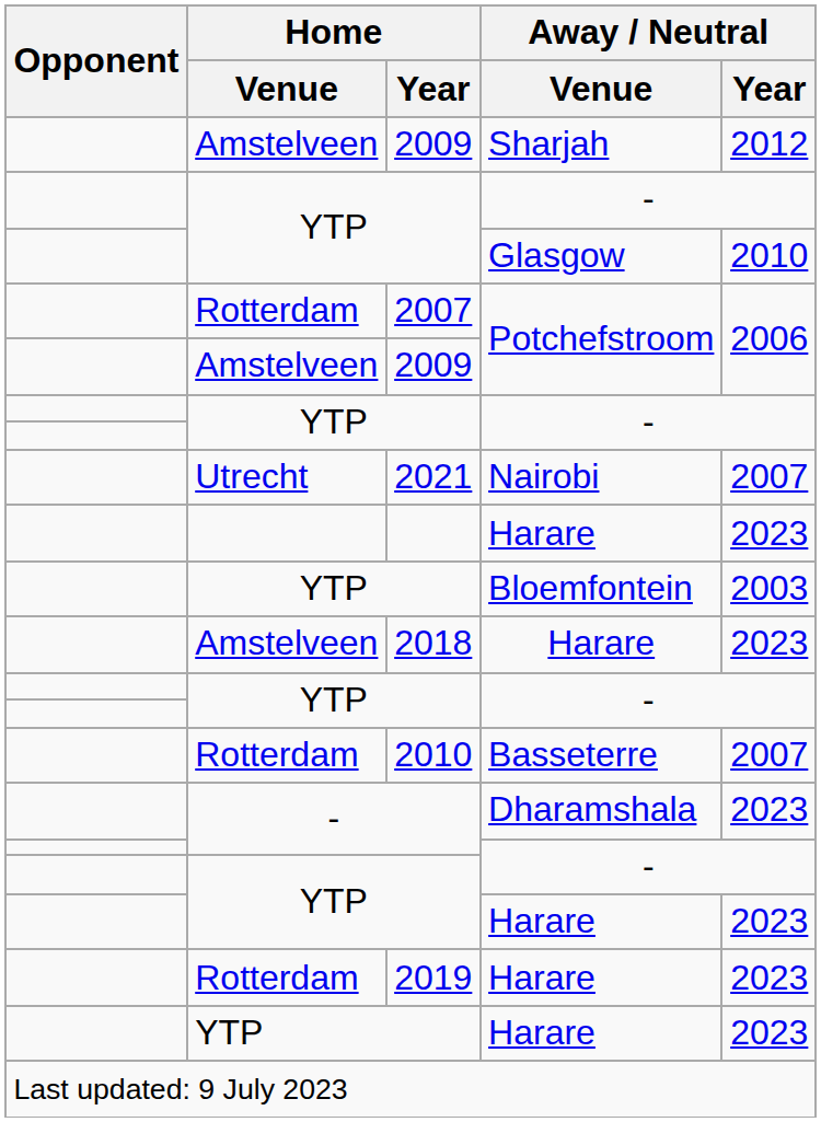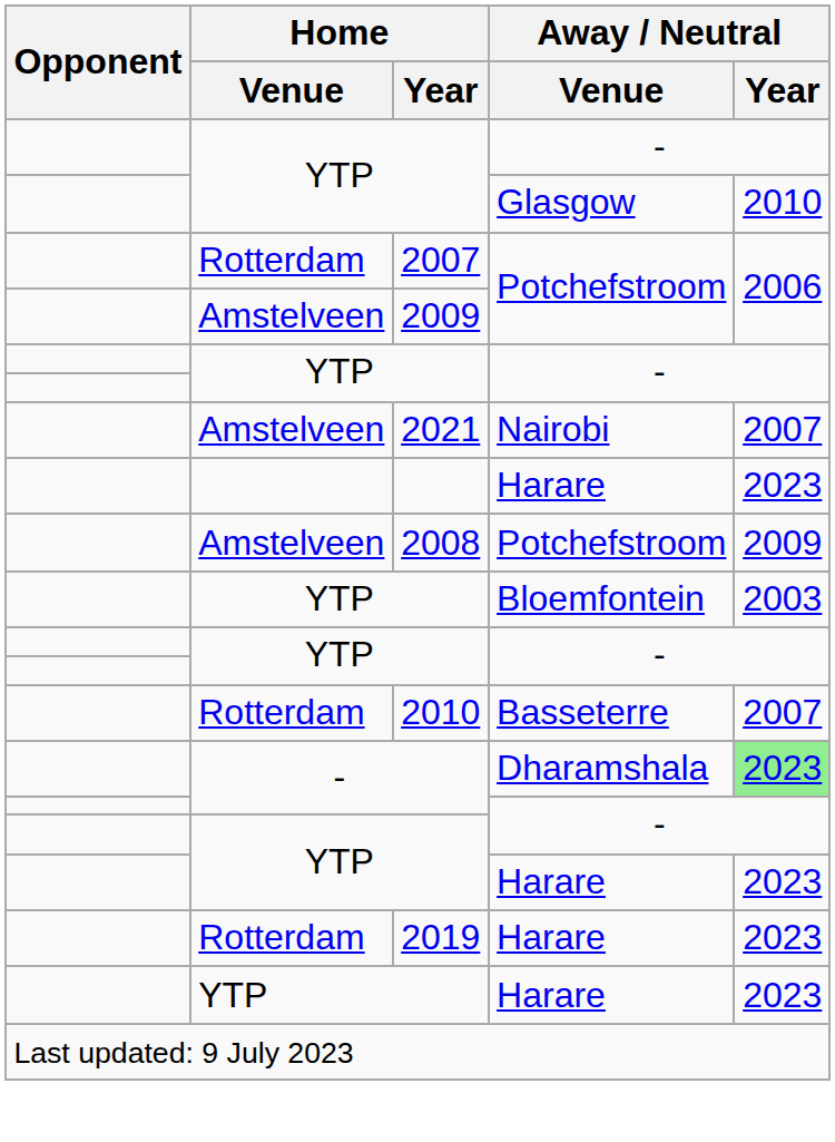 <table class="wikitable plainrowheaders sortable">
 <tr>
 <th rowspan="2">Opponent</th>
 <th colspan="2">Home</th>
 <th colspan="2">Away / Neutral</th>
 </tr>
 <tr>
 <th>Venue</th>
 <th style="text-align:center">Year</th>
 <th style="text-align:center">Venue</th>
 <th style="text-align:center">Year</th>
-</tr>
-<tr>
-<td></td>
-<td><a href='#'>Amstelveen</a></td>
-<td><a href='#'>2009</a></td>
-<td><a href='#'>Sharjah</a></td>
-<td><a href='#'>2012</a></td>
 </tr>
 <tr>
 <td></td>
 <td colspan=2 rowspan=2 align=center>YTP</td>
 <td align=center colspan=2>-</td>
 </tr>
 <tr>
 <td></td>
 <td><a href='#'>Glasgow</a></td>
 <td><a href='#'>2010</a></td>
 </tr>
 <tr>
 <td></td>
 <td><a href='#'>Rotterdam</a></td>
 <td><a href='#'>2007</a></td>
 <td rowspan= 2><a href='#'>Potchefstroom</a></td>
 <td rowspan=2><a href='#'>2006</a></td>
 </tr>
 <tr>
 <td></td>
 <td><a href='#'>Amstelveen</a></td>
 <td><a href='#'>2009</a></td>
 </tr>
 <tr>
 <td></td>
 <td colspan=2 rowspan=2 align=center>YTP</td>
 <td align=center rowspan=2 colspan=2>-</td>
 </tr>
 <tr>
 <td></td>
 </tr>
 <tr>
 <td></td>
-<td><a href='#'>Utrecht</a></td>
+<td><a href='#'>Amstelveen</a></td>
 <td><a href='#'>2021</a></td>
 <td><a href='#'>Nairobi</a></td>
 <td><a href='#'>2007</a></td>
 </tr>
 <tr>
 <td></td>
 <td></td>
 <td></td>
 <td><a href='#'>Harare</a></td>
 <td><a href='#'>2023</a> </td>
 </tr>
 <tr>
 <td></td>
+<td><a href='#'>Amstelveen</a></td>
+<td><a href='#'>2008</a></td>
+<td><a href='#'>Potchefstroom</a></td>
+<td><a href='#'>2009</a></td>
+</tr>
+<tr>
+<td></td>
 <td colspan=2 align=center>YTP</td>
 <td><a href='#'>Bloemfontein</a></td>
 <td><a href='#'>2003</a> </td>
-</tr>
-<tr>
-<td></td>
-<td><a href='#'>Amstelveen</a></td>
-<td><a href='#'>2018</a></td>
-<td align="center"><a href='#'>Harare</a></td>
-<td><a href='#'>2023</a> </td>
 </tr>
 <tr>
 <td></td>
 <td colspan=2 rowspan=2 align=center>YTP</td>
 <td align=center rowspan=2 colspan=2>-</td>
 </tr>
 <tr>
 <td></td>
 </tr>
 <tr>
 <td></td>
 <td><a href='#'>Rotterdam</a></td>
 <td><a href='#'>2010</a></td>
 <td><a href='#'>Basseterre</a></td>
 <td><a href='#'>2007</a> </td>
 </tr>
 <tr>
 <td></td>
 <td align=center rowspan=2 colspan=2>-</td>
 <td><a href='#'>Dharamshala</a></td>
-<td><a href='#'>2023</a></td>
+<td style="background: lightgreen;"><a href='#'>2023</a></td>
 </tr>
 <tr>
 <td></td>
 <td align=center rowspan=2 colspan=2>-</td>
 </tr>
 <tr>
 <td></td>
 <td colspan=2 rowspan=2 align=center>YTP</td>
 </tr>
 <tr>
 <td></td>
 <td><a href='#'>Harare</a></td>
 <td><a href='#'>2023</a></td>
 </tr>
 <tr>
 <td></td>
 <td><a href='#'>Rotterdam</a></td>
 <td><a href='#'>2019</a></td>
 <td><a href='#'>Harare</a></td>
 <td><a href='#'>2023</a></td>
 </tr>
 <tr>
 <td></td>
 <td colspan="2">YTP</td>
 <td><a href='#'>Harare</a></td>
 <td><a href='#'>2023</a> </td>
 </tr>
 <tr class=sortbottom>
 <td colspan=5><small>Last updated: 9 July 2023</small></td>
 </tr>
 </table>
